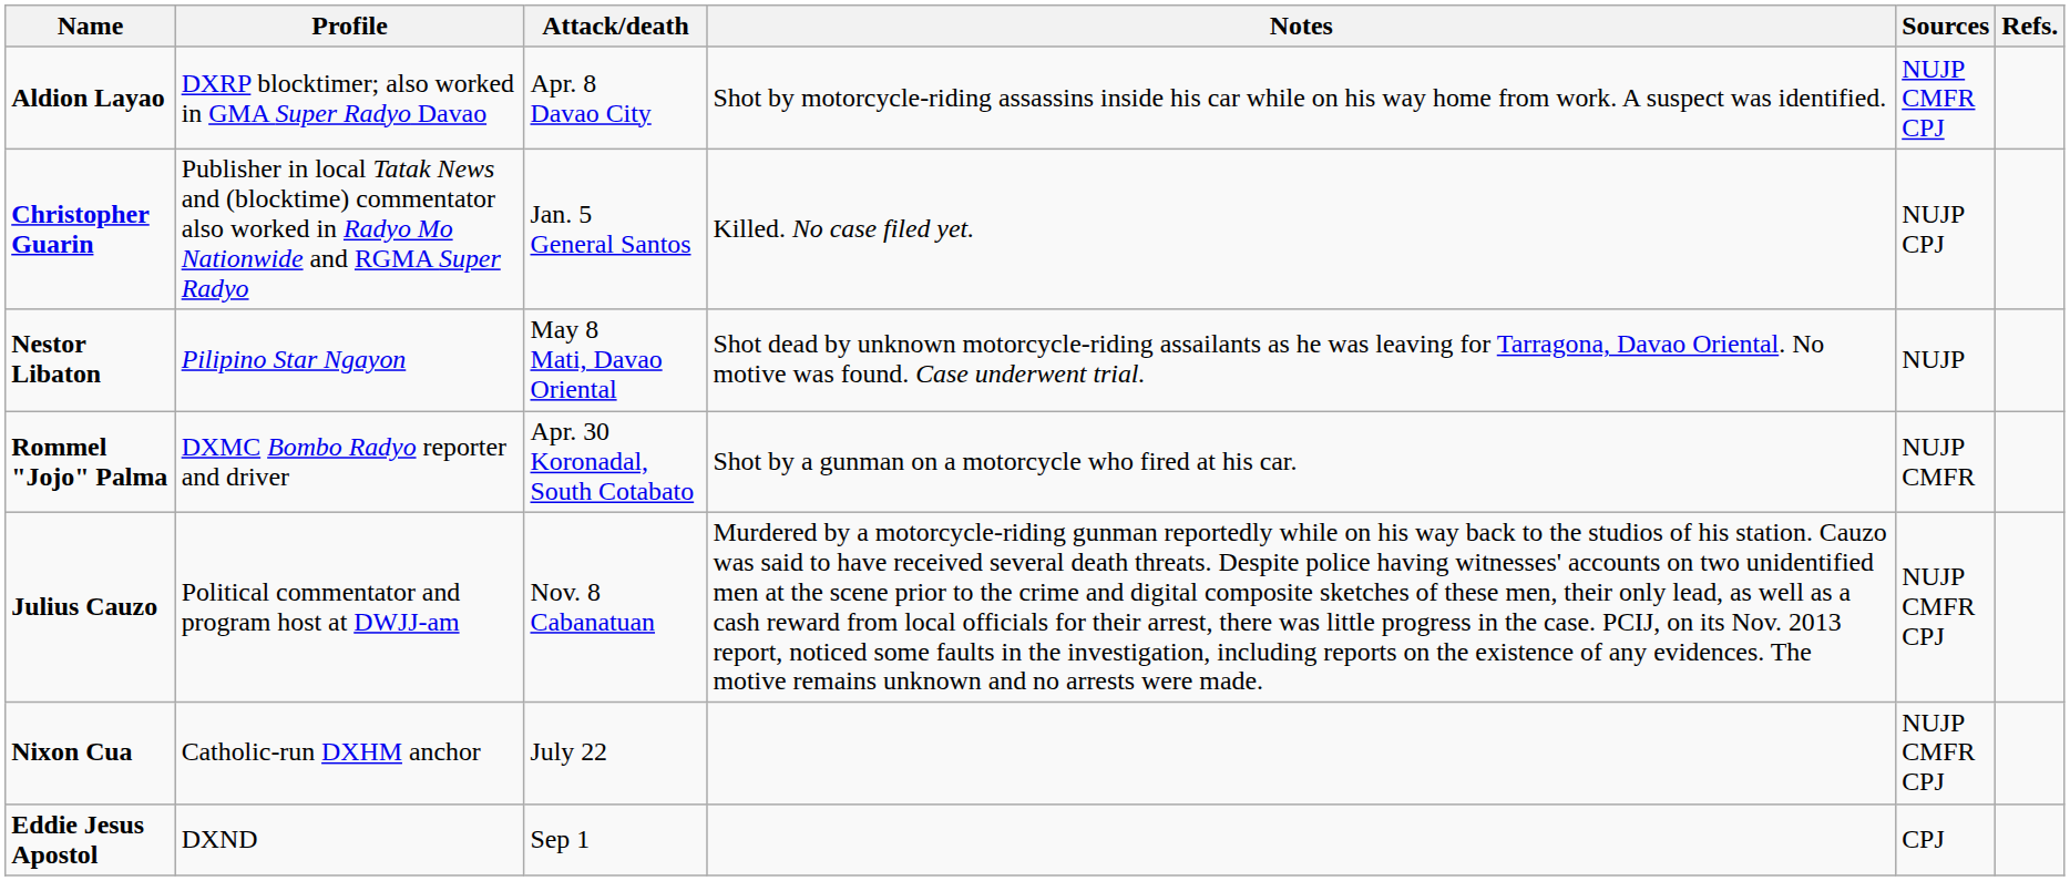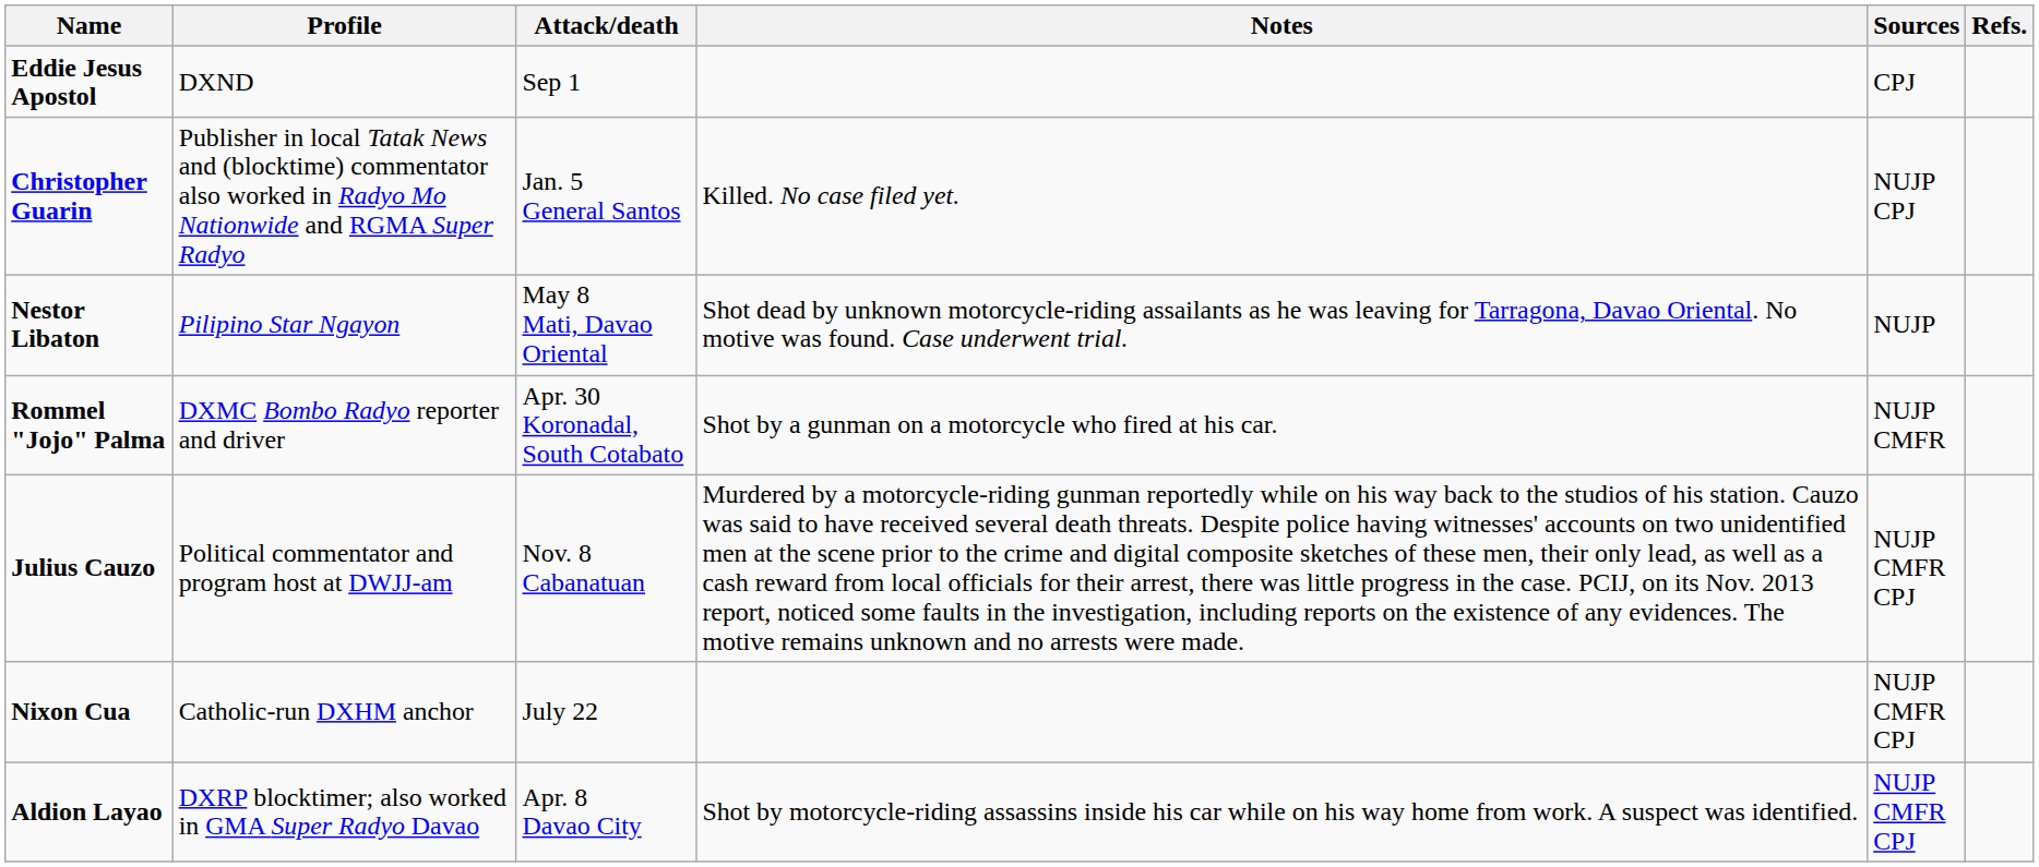 <table class="wikitable">
 <tr>
 <th>Name</th>
 <th>Profile</th>
 <th>Attack/death</th>
 <th>Notes</th>
 <th>Sources</th>
 <th>Refs.</th>
 </tr>
 <tr>
-<td><strong>Aldion Layao</strong></td>
-<td><a href='#'>DXRP</a> blocktimer; also worked in <a href='#'>GMA <em>Super Radyo</em> Davao</a><br></td>
-<td>Apr. 8<br><a href='#'>Davao City</a></td>
-<td>Shot by motorcycle-riding assassins inside his car while on his way home from work. A suspect was identified.</td>
-<td><a href='#'>NUJP</a><br><a href='#'>CMFR</a><br><a href='#'>CPJ</a></td>
-<td><br></td>
+<td><strong>Eddie Jesus Apostol</strong></td>
+<td>DXND</td>
+<td>Sep 1</td>
+<td></td>
+<td>CPJ</td>
+<td></td>
 </tr>
 <tr>
 <td><strong><a href='#'>Christopher Guarin</a></strong></td>
 <td>Publisher in local <em>Tatak News</em> and (blocktime) commentator also worked in <em><a href='#'>Radyo Mo Nationwide</a></em> and <a href='#'>RGMA <em>Super Radyo</em></a></td>
 <td>Jan. 5<br><a href='#'>General Santos</a></td>
 <td>Killed. <em>No case filed yet.</em></td>
 <td>NUJP<br>CPJ</td>
 <td></td>
 </tr>
 <tr>
 <td><strong>Nestor Libaton</strong></td>
 <td><em><a href='#'>Pilipino Star Ngayon</a></em></td>
 <td>May 8<br><a href='#'>Mati, Davao Oriental</a></td>
 <td>Shot dead by unknown motorcycle-riding assailants as he was leaving for <a href='#'>Tarragona, Davao Oriental</a>. No motive was found. <em>Case underwent trial.</em></td>
 <td>NUJP</td>
 <td><br></td>
 </tr>
 <tr>
 <td><strong>Rommel "Jojo" Palma</strong></td>
 <td><a href='#'>DXMC</a> <em><a href='#'>Bombo Radyo</a></em> reporter and driver</td>
 <td>Apr. 30<br><a href='#'>Koronadal, South Cotabato</a></td>
 <td>Shot by a gunman on a motorcycle who fired at his car.</td>
 <td>NUJP<br>CMFR</td>
 <td></td>
 </tr>
 <tr>
 <td><strong>Julius Cauzo</strong></td>
 <td>Political commentator and program host at <a href='#'>DWJJ-am</a><br></td>
 <td>Nov. 8<br><a href='#'>Cabanatuan</a></td>
 <td>Murdered by a motorcycle-riding gunman reportedly while on his way back to the studios of his station. Cauzo was said to have received several death threats. Despite police having witnesses' accounts on two unidentified men at the scene prior to the crime and digital composite sketches of these men, their only lead, as well as a cash reward from local officials for their arrest, there was little progress in the case. PCIJ, on its Nov. 2013 report, noticed some faults in the investigation, including reports on the existence of any evidences. The motive remains unknown and no arrests were made.</td>
 <td>NUJP<br>CMFR<br>CPJ</td>
 <td><br></td>
 </tr>
 <tr>
 <td><strong>Nixon Cua</strong></td>
 <td>Catholic-run <a href='#'>DXHM</a> anchor</td>
 <td>July 22</td>
 <td></td>
 <td>NUJP<br>CMFR<br>CPJ</td>
 <td></td>
 </tr>
 <tr>
-<td><strong>Eddie Jesus Apostol</strong></td>
-<td>DXND</td>
-<td>Sep 1</td>
-<td></td>
-<td>CPJ</td>
-<td></td>
+<td><strong>Aldion Layao</strong></td>
+<td><a href='#'>DXRP</a> blocktimer; also worked in <a href='#'>GMA <em>Super Radyo</em> Davao</a><br></td>
+<td>Apr. 8<br><a href='#'>Davao City</a></td>
+<td>Shot by motorcycle-riding assassins inside his car while on his way home from work. A suspect was identified.</td>
+<td><a href='#'>NUJP</a><br><a href='#'>CMFR</a><br><a href='#'>CPJ</a></td>
+<td><br></td>
 </tr>
 </table>
